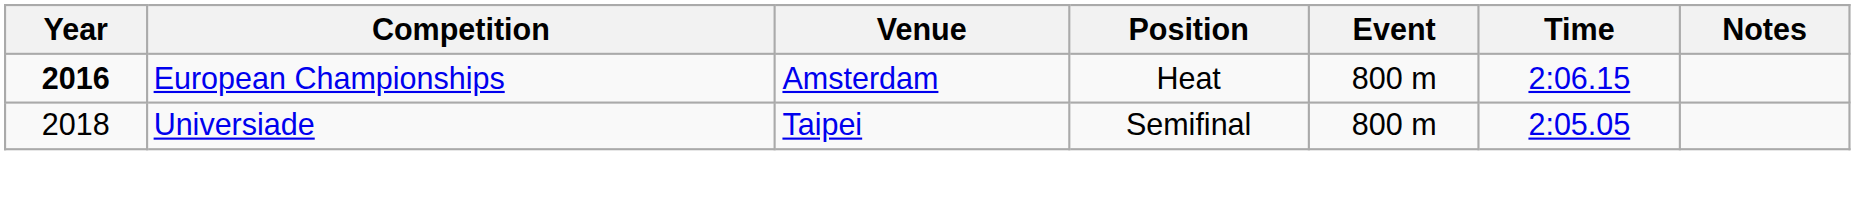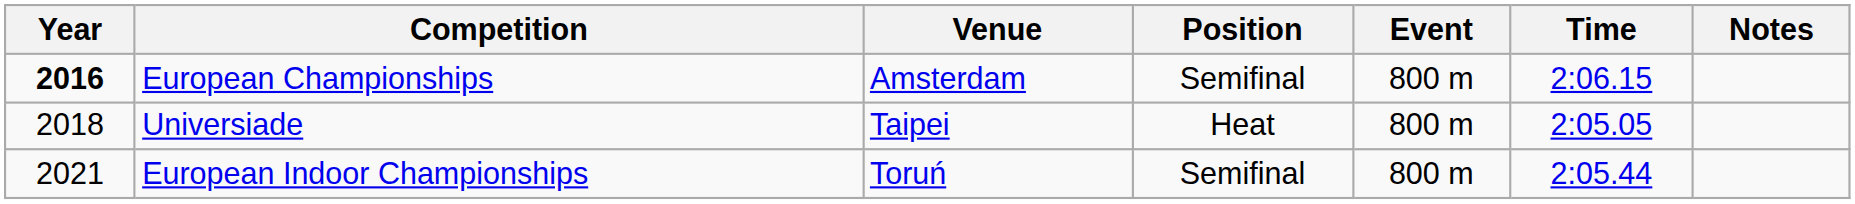 <table class="wikitable" width=55% style="font-size:90%; text-align:center;">
 <tr>
 <th>Year</th>
 <th>Competition</th>
 <th>Venue</th>
 <th>Position</th>
 <th>Event</th>
 <th>Time</th>
 <th>Notes</th>
 </tr>
 <tr>
 <td><strong>2016</strong></td>
 <td align=left><a href='#'>European Championships</a></td>
 <td align=left> <a href='#'>Amsterdam</a></td>
-<td>Heat</td>
+<td>Semifinal</td>
 <td>800 m</td>
 <td><a href='#'>2:06.15</a></td>
 <td></td>
 </tr>
 <tr>
 <td>2018</td>
 <td align=left><a href='#'>Universiade</a></td>
 <td align=left> <a href='#'>Taipei</a></td>
-<td>Semifinal</td>
+<td>Heat</td>
 <td>800 m</td>
 <td><a href='#'>2:05.05</a></td>
 <td></td>
 </tr>
+<tr>
+<td>2021</td>
+<td align=left><a href='#'>European Indoor Championships</a></td>
+<td align=left> <a href='#'>Toruń</a></td>
+<td>Semifinal</td>
+<td>800 m</td>
+<td><a href='#'>2:05.44</a></td>
+<td></td>
+</tr>
 </table>
